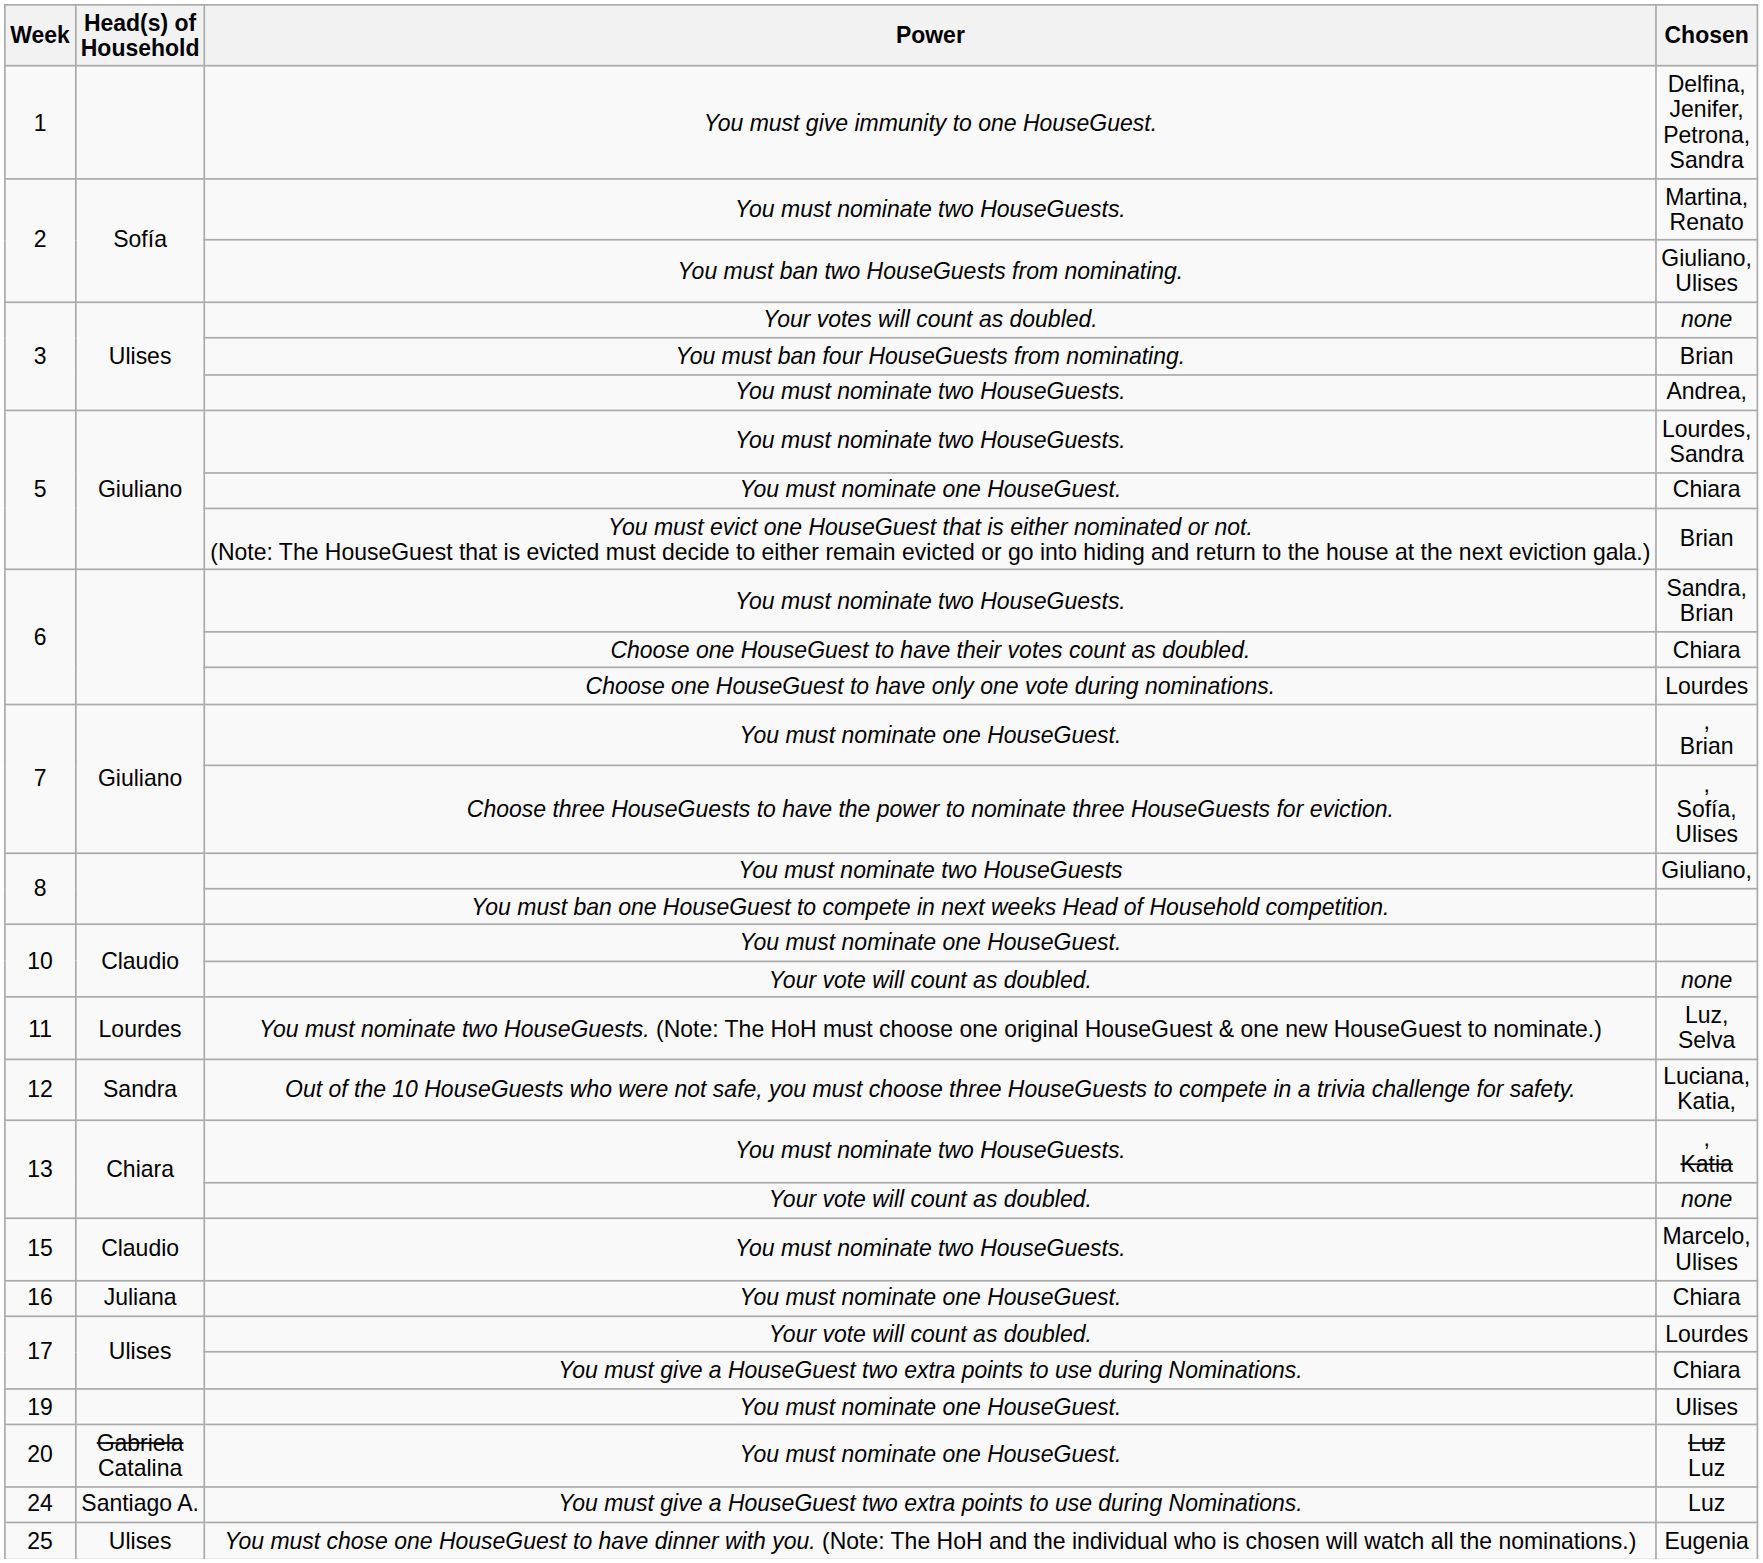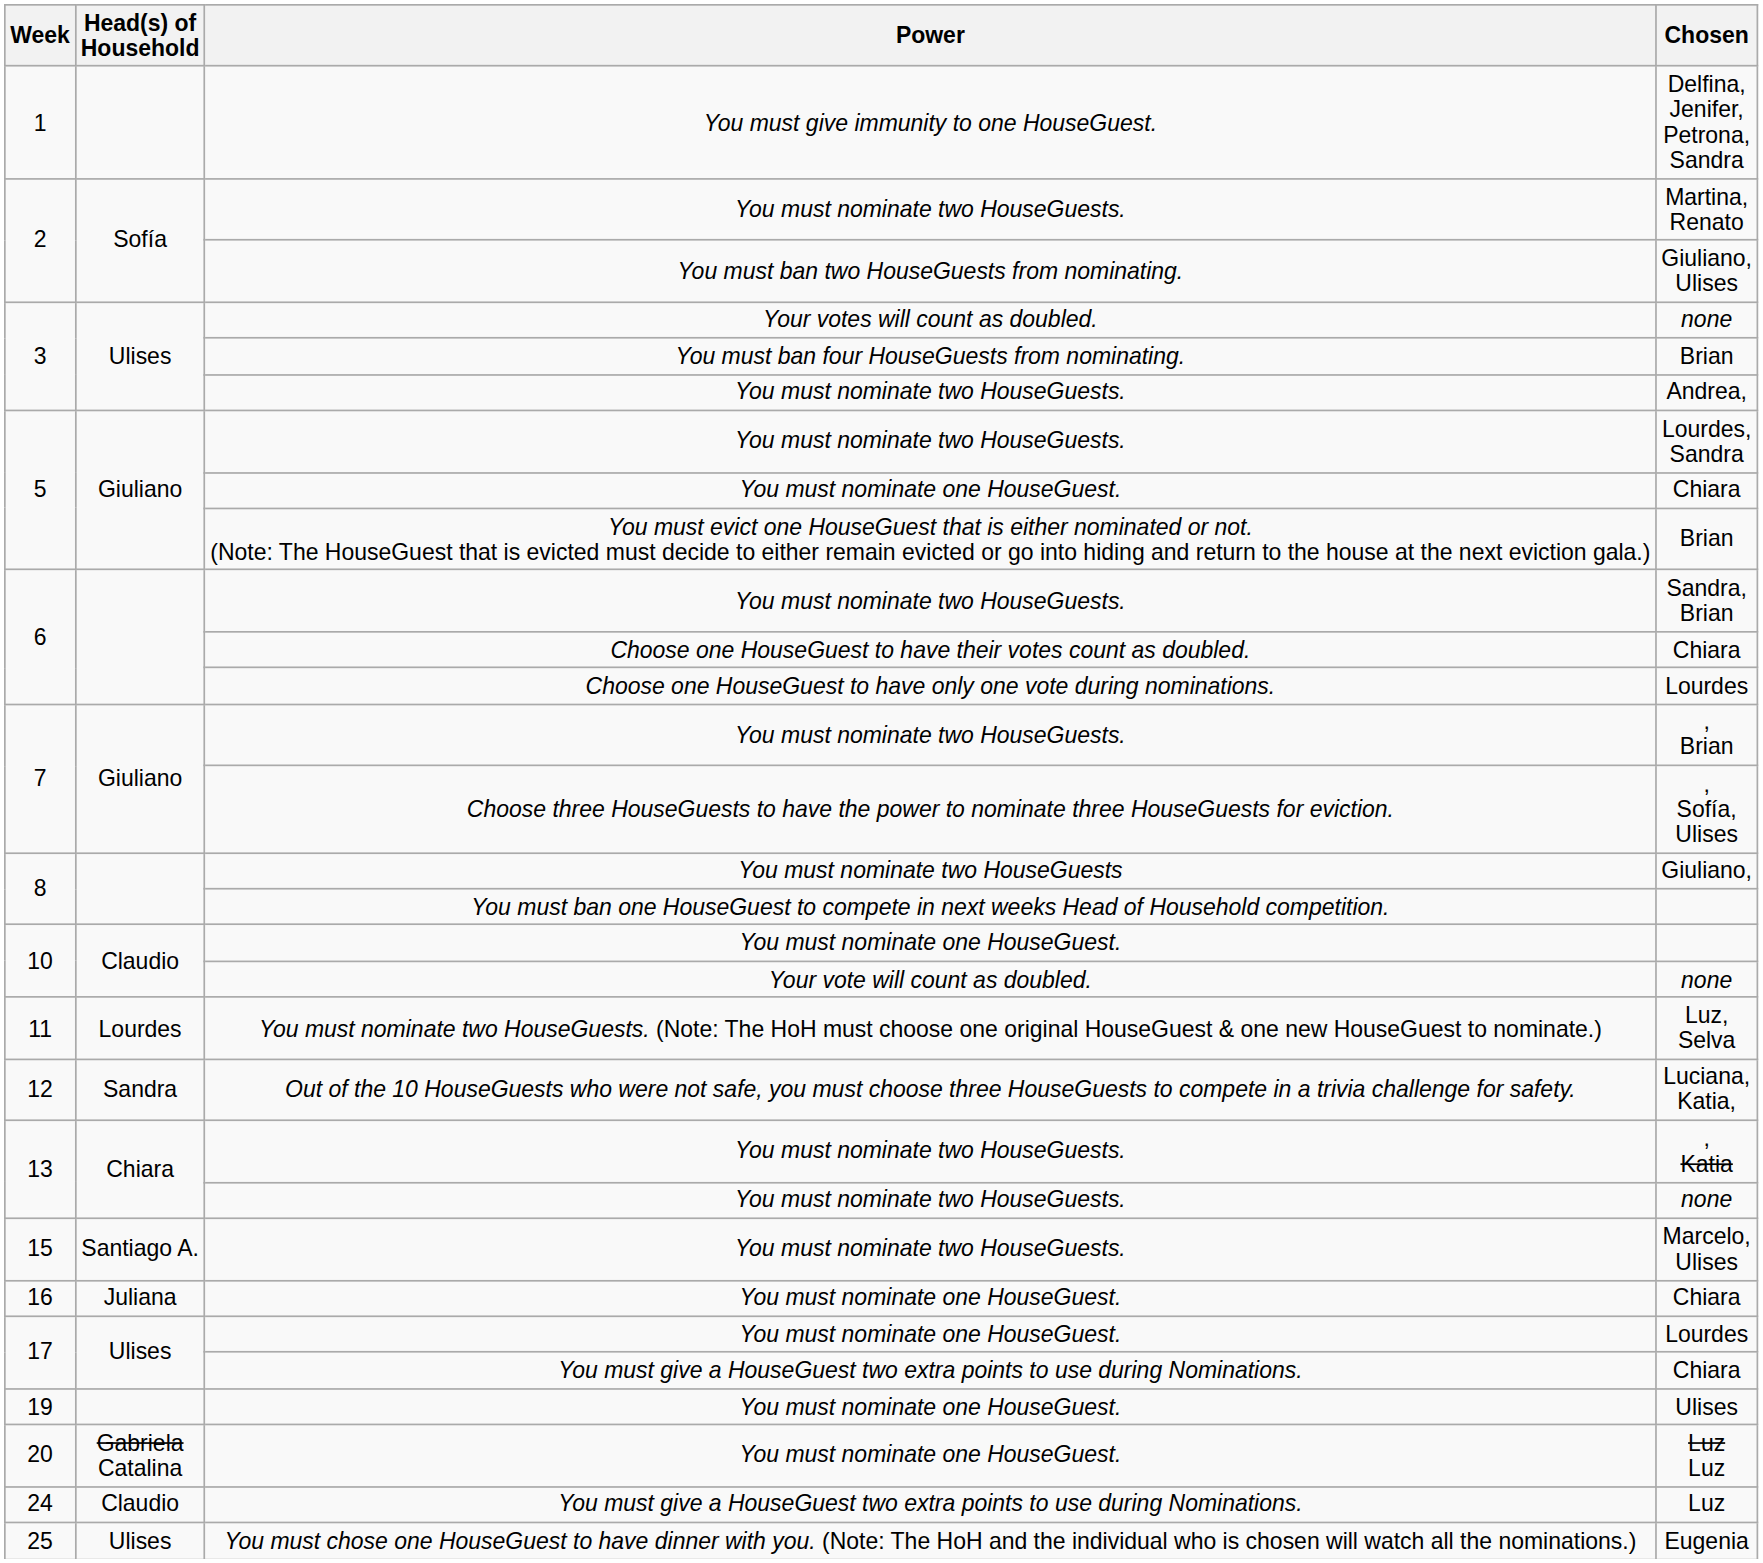 <table class="wikitable" style="font-size:85%; text-align: center">
 <tr>
 <th>Week</th>
 <th>Head(s) of<br>Household</th>
 <th>Power</th>
 <th>Chosen</th>
 </tr>
 <tr>
 <td>1</td>
 <td></td>
 <td><em>You must give immunity to one HouseGuest.</em></td>
 <td>Delfina,<br>Jenifer,<br>Petrona,<br>Sandra</td>
 </tr>
 <tr>
 <td rowspan="2">2</td>
 <td rowspan="2">Sofía</td>
 <td><em>You must nominate two HouseGuests.</em></td>
 <td>Martina,<br>Renato</td>
 </tr>
 <tr>
 <td><em>You must ban two HouseGuests from nominating.</em></td>
 <td>Giuliano,<br>Ulises</td>
 </tr>
 <tr>
 <td rowspan="3">3</td>
 <td rowspan="3">Ulises</td>
 <td><em>Your votes will count as doubled.</em></td>
 <td><em>none</em></td>
 </tr>
 <tr>
 <td><em>You must ban four HouseGuests from nominating.</em></td>
 <td>Brian</td>
 </tr>
 <tr>
 <td><em>You must nominate two HouseGuests.</em></td>
 <td>Andrea,<br></td>
 </tr>
 <tr>
 <td rowspan="3">5</td>
 <td rowspan="3">Giuliano</td>
 <td><em>You must nominate two HouseGuests.</em></td>
 <td>Lourdes,<br>Sandra</td>
 </tr>
 <tr>
 <td><em>You must nominate one HouseGuest.</em></td>
 <td>Chiara</td>
 </tr>
 <tr>
 <td><em>You must evict one HouseGuest that is either nominated or not.</em><br>(Note: The HouseGuest that is evicted must decide to either remain evicted or go into hiding and return to the house at the next eviction gala.)</td>
 <td>Brian</td>
 </tr>
 <tr>
 <td rowspan="3">6</td>
 <td rowspan="3"></td>
 <td><em>You must nominate two HouseGuests.</em></td>
 <td>Sandra,<br>Brian</td>
 </tr>
 <tr>
 <td><em>Choose one HouseGuest to have their votes count as doubled.</em></td>
 <td>Chiara</td>
 </tr>
 <tr>
 <td><em>Choose one HouseGuest to have only one vote during nominations.</em></td>
 <td>Lourdes</td>
 </tr>
 <tr>
 <td rowspan="2">7</td>
 <td rowspan="2">Giuliano</td>
-<td><em>You must nominate one HouseGuest.</em></td>
+<td><em>You must nominate two HouseGuests.</em></td>
 <td>,<br>Brian</td>
 </tr>
 <tr>
 <td><em>Choose three HouseGuests to have the power to nominate three HouseGuests for eviction.</em></td>
 <td>,<br>Sofía,<br>Ulises</td>
 </tr>
 <tr>
 <td rowspan="2">8</td>
 <td rowspan="2"></td>
 <td><em>You must nominate two HouseGuests</em></td>
 <td>Giuliano,<br></td>
 </tr>
 <tr>
 <td><em>You must ban one HouseGuest to compete in next weeks Head of Household competition.</em></td>
 <td></td>
 </tr>
 <tr>
 <td rowspan="2">10</td>
 <td rowspan="2">Claudio</td>
 <td><em>You must nominate one HouseGuest.</em></td>
 <td></td>
 </tr>
 <tr>
 <td><em>Your vote will count as doubled.</em></td>
 <td><em>none</em></td>
 </tr>
 <tr>
 <td>11</td>
 <td>Lourdes</td>
 <td><em>You must nominate two HouseGuests.</em> (Note: The HoH must choose one original HouseGuest & one new HouseGuest to nominate.)</td>
 <td>Luz,<br>Selva</td>
 </tr>
 <tr>
 <td>12</td>
 <td>Sandra</td>
 <td><em>Out of the 10 HouseGuests who were not safe, you must choose three HouseGuests to compete in a trivia challenge for safety.</em></td>
 <td>Luciana,<br>Katia,<br></td>
 </tr>
 <tr>
 <td rowspan="2">13</td>
 <td rowspan="2">Chiara</td>
 <td><em>You must nominate two HouseGuests.</em></td>
 <td>,<br><s>Katia</s></td>
 </tr>
 <tr>
-<td><em>Your vote will count as doubled.</em></td>
+<td><em>You must nominate two HouseGuests.</em></td>
 <td><em>none</em></td>
 </tr>
 <tr>
 <td>15</td>
-<td>Claudio</td>
+<td>Santiago A.</td>
 <td><em>You must nominate two HouseGuests.</em></td>
 <td>Marcelo,<br>Ulises</td>
 </tr>
 <tr>
 <td>16</td>
 <td>Juliana</td>
 <td><em>You must nominate one HouseGuest.</em></td>
 <td>Chiara</td>
 </tr>
 <tr>
 <td rowspan="2">17</td>
 <td rowspan="2">Ulises</td>
-<td><em>Your vote will count as doubled.</em></td>
+<td><em>You must nominate one HouseGuest.</em></td>
 <td>Lourdes</td>
 </tr>
 <tr>
 <td><em>You must give a HouseGuest two extra points to use during Nominations.</em></td>
 <td>Chiara</td>
 </tr>
 <tr>
 <td>19</td>
 <td></td>
 <td><em>You must nominate one HouseGuest.</em></td>
 <td>Ulises</td>
 </tr>
 <tr>
 <td>20</td>
 <td><s>Gabriela</s><br>Catalina</td>
 <td><em>You must nominate one HouseGuest.</em></td>
 <td><s>Luz</s><br>Luz</td>
 </tr>
 <tr>
 <td>24</td>
-<td>Santiago A.</td>
+<td>Claudio</td>
 <td><em>You must give a HouseGuest two extra points to use during Nominations.</em></td>
 <td>Luz</td>
 </tr>
 <tr>
 <td>25</td>
 <td>Ulises</td>
 <td><em>You must chose one HouseGuest to have dinner with you.</em> (Note: The HoH and the individual who is chosen will watch all the nominations.)</td>
 <td>Eugenia</td>
 </tr>
 </table>
